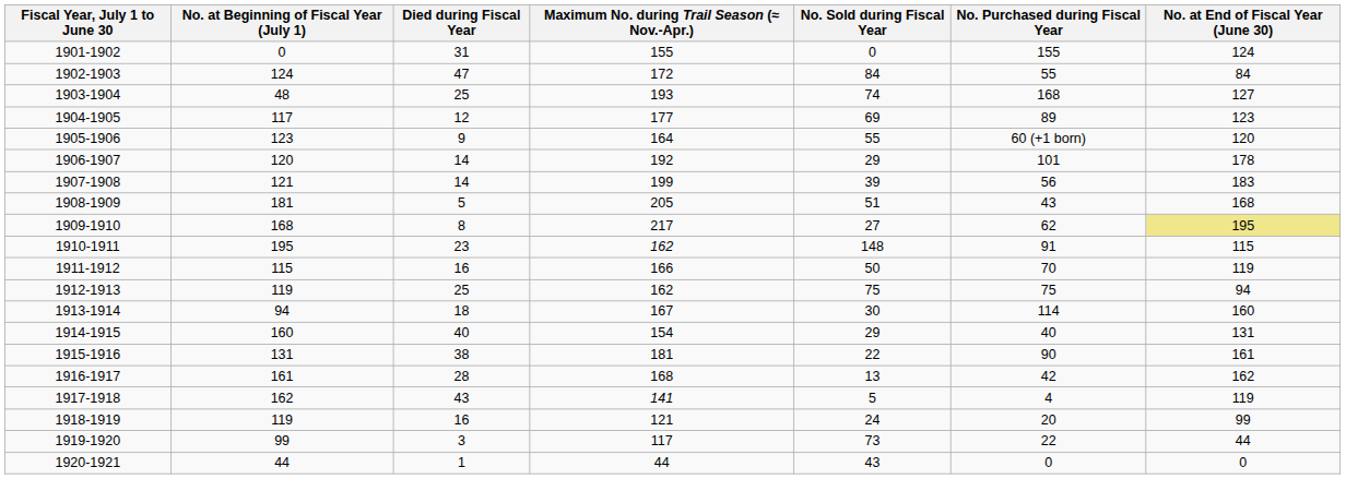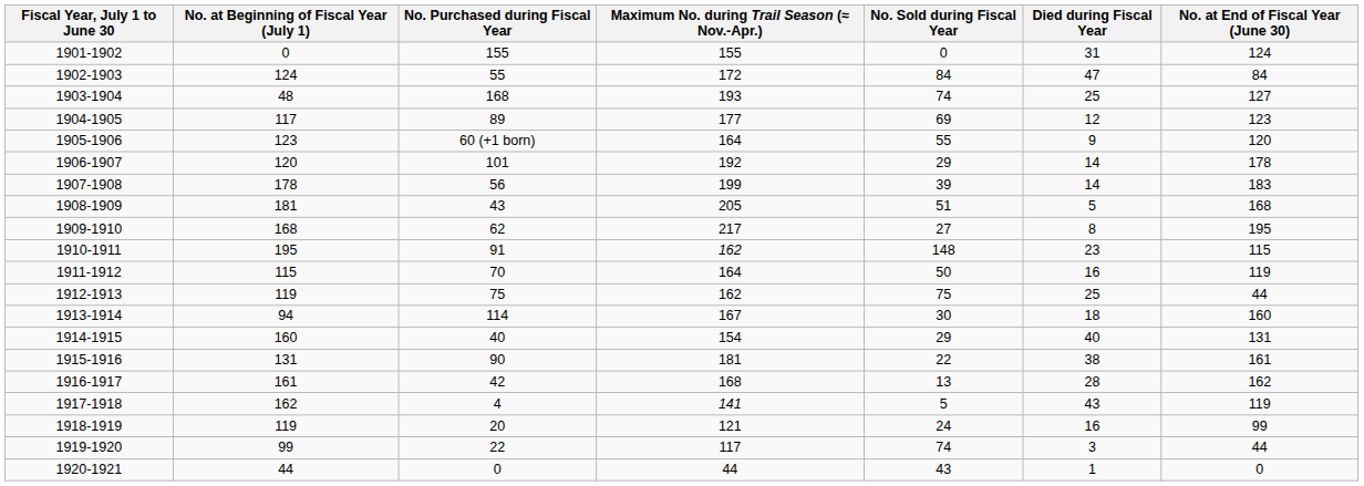 <table class="wikitable">
 <tr valign=bottom>
 <th>Fiscal Year, July 1 to June 30</th>
 <th>No. at Beginning of Fiscal Year (July 1)</th>
-<th>Died during Fiscal Year</th>
+<th>No. Purchased during Fiscal Year</th>
 <th>Maximum No. during <em>Trail Season</em> (≈ Nov.-Apr.)</th>
 <th>No. Sold during Fiscal Year</th>
-<th>No. Purchased during Fiscal Year</th>
+<th>Died during Fiscal Year</th>
 <th>No. at End of Fiscal Year (June 30)<br></th>
 </tr>
 <tr align=center valign=top>
 <td>1901-1902</td>
 <td>0</td>
-<td>31</td>
+<td>155</td>
 <td>155</td>
 <td>0</td>
-<td>155</td>
+<td>31</td>
 <td>124<br></td>
 </tr>
 <tr align=center valign=top>
 <td>1902-1903</td>
 <td>124</td>
-<td>47</td>
+<td>55</td>
 <td>172</td>
 <td>84</td>
-<td>55</td>
+<td>47</td>
 <td>84<br></td>
 </tr>
 <tr align=center valign=top>
 <td>1903-1904</td>
 <td>48</td>
-<td>25</td>
+<td>168</td>
 <td>193</td>
 <td>74</td>
-<td>168</td>
+<td>25</td>
 <td>127<br></td>
 </tr>
 <tr align=center valign=top>
 <td>1904-1905</td>
 <td>117</td>
-<td>12</td>
+<td>89</td>
 <td>177</td>
 <td>69</td>
-<td>89</td>
+<td>12</td>
 <td>123<br></td>
 </tr>
 <tr align=center valign=top>
 <td>1905-1906</td>
 <td>123</td>
-<td>9</td>
+<td>60 (+1 born)</td>
 <td>164</td>
 <td>55</td>
-<td>60 (+1 born)</td>
+<td>9</td>
 <td>120<br></td>
 </tr>
 <tr align=center valign=top>
 <td>1906-1907</td>
 <td>120</td>
-<td>14</td>
+<td>101</td>
 <td>192</td>
 <td>29</td>
-<td>101</td>
+<td>14</td>
 <td>178<br></td>
 </tr>
 <tr align=center valign=top>
 <td>1907-1908</td>
-<td>121</td>
-<td>14</td>
+<td>178</td>
+<td>56</td>
 <td>199</td>
 <td>39</td>
-<td>56</td>
+<td>14</td>
 <td>183<br></td>
 </tr>
 <tr align=center valign=top>
 <td>1908-1909</td>
 <td>181</td>
-<td>5</td>
+<td>43</td>
 <td>205</td>
 <td>51</td>
-<td>43</td>
+<td>5</td>
 <td>168<br></td>
 </tr>
 <tr align=center valign=top>
 <td>1909-1910</td>
 <td>168</td>
-<td>8</td>
+<td>62</td>
 <td>217</td>
 <td>27</td>
-<td>62</td>
-<td style="background: khaki;">195<br></td>
+<td>8</td>
+<td>195<br></td>
 </tr>
 <tr align=center valign=top>
 <td>1910-1911</td>
 <td>195</td>
-<td>23</td>
+<td>91</td>
 <td><em>162</em></td>
 <td>148</td>
-<td>91</td>
+<td>23</td>
 <td>115<br></td>
 </tr>
 <tr align=center valign=top>
 <td>1911-1912</td>
 <td>115</td>
+<td>70</td>
+<td>164</td>
+<td>50</td>
 <td>16</td>
-<td>166</td>
-<td>50</td>
-<td>70</td>
 <td>119<br></td>
 </tr>
 <tr align=center valign=top>
 <td>1912-1913</td>
 <td>119</td>
-<td>25</td>
+<td>75</td>
 <td>162</td>
 <td>75</td>
-<td>75</td>
-<td>94<br></td>
+<td>25</td>
+<td>44<br></td>
 </tr>
 <tr align=center valign=top>
 <td>1913-1914</td>
 <td>94</td>
-<td>18</td>
+<td>114</td>
 <td>167</td>
 <td>30</td>
-<td>114</td>
+<td>18</td>
 <td>160<br></td>
 </tr>
 <tr align=center valign=top>
 <td>1914-1915</td>
 <td>160</td>
 <td>40</td>
 <td>154</td>
 <td>29</td>
 <td>40</td>
 <td>131<br></td>
 </tr>
 <tr align=center valign=top>
 <td>1915-1916</td>
 <td>131</td>
-<td>38</td>
+<td>90</td>
 <td>181</td>
 <td>22</td>
-<td>90</td>
+<td>38</td>
 <td>161<br></td>
 </tr>
 <tr align=center valign=top>
 <td>1916-1917</td>
 <td>161</td>
-<td>28</td>
+<td>42</td>
 <td>168</td>
 <td>13</td>
-<td>42</td>
+<td>28</td>
 <td>162<br></td>
 </tr>
 <tr align=center valign=top>
 <td>1917-1918</td>
 <td>162</td>
-<td>43</td>
+<td>4</td>
 <td><em>141</em></td>
 <td>5</td>
-<td>4</td>
+<td>43</td>
 <td>119<br></td>
 </tr>
 <tr align=center valign=top>
 <td>1918-1919</td>
 <td>119</td>
-<td>16</td>
+<td>20</td>
 <td>121</td>
 <td>24</td>
-<td>20</td>
+<td>16</td>
 <td>99<br></td>
 </tr>
 <tr align=center valign=top>
 <td>1919-1920</td>
 <td>99</td>
+<td>22</td>
+<td>117</td>
+<td>74</td>
 <td>3</td>
-<td>117</td>
-<td>73</td>
-<td>22</td>
 <td>44<br></td>
 </tr>
 <tr align=center valign=top>
 <td>1920-1921</td>
 <td>44</td>
-<td>1</td>
+<td>0</td>
 <td>44</td>
 <td>43</td>
-<td>0</td>
+<td>1</td>
 <td>0</td>
 </tr>
 </table>
